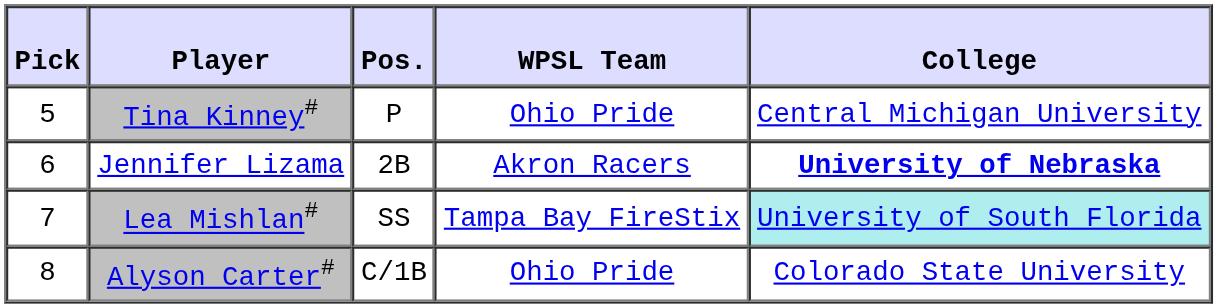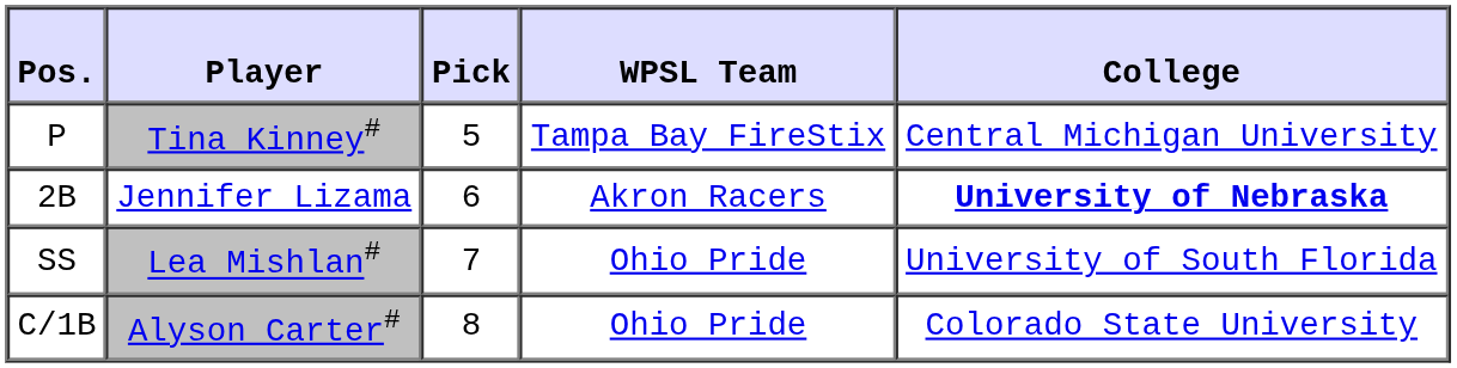 <table style="text-align: center" border="1" cellpadding="3" cellspacing="0">
 <tr>
+<th style="background:#ddf;"><br>Pos.</th>
+<th style="background:#ddf;"><br>Player</th>
 <th style="background:#ddf;"><br>Pick</th>
-<th style="background:#ddf;"><br>Player</th>
-<th style="background:#ddf;"><br>Pos.</th>
 <th style="background:#ddf;"><br>WPSL Team</th>
 <th style="background:#ddf;"><br>College</th>
 </tr>
 <tr>
+<td>P</td>
+<td style="background:#C0C0C0;"><a href='#'>Tina Kinney</a><sup>#</sup></td>
 <td>5</td>
-<td style="background:#C0C0C0;"><a href='#'>Tina Kinney</a><sup>#</sup></td>
-<td>P</td>
-<td><a href='#'>Ohio Pride</a></td>
+<td><a href='#'>Tampa Bay FireStix</a></td>
 <td><a href='#'>Central Michigan University</a></td>
 </tr>
 <tr>
+<td>2B</td>
+<td><a href='#'>Jennifer Lizama</a></td>
 <td>6</td>
-<td><a href='#'>Jennifer Lizama</a></td>
-<td>2B</td>
 <td><a href='#'>Akron Racers</a></td>
 <td><strong><a href='#'>University of Nebraska</a></strong></td>
 </tr>
 <tr>
+<td>SS</td>
+<td style="background:#C0C0C0;"><a href='#'>Lea Mishlan</a><sup>#</sup></td>
 <td>7</td>
-<td style="background:#C0C0C0;"><a href='#'>Lea Mishlan</a><sup>#</sup></td>
-<td>SS</td>
-<td><a href='#'>Tampa Bay FireStix</a></td>
-<td style="background: paleturquoise;"><a href='#'>University of South Florida</a></td>
+<td><a href='#'>Ohio Pride</a></td>
+<td><a href='#'>University of South Florida</a></td>
 </tr>
 <tr>
+<td>C/1B</td>
+<td style="background:#C0C0C0;"><a href='#'>Alyson Carter</a><sup>#</sup></td>
 <td>8</td>
-<td style="background:#C0C0C0;"><a href='#'>Alyson Carter</a><sup>#</sup></td>
-<td>C/1B</td>
 <td><a href='#'>Ohio Pride</a></td>
 <td><a href='#'>Colorado State University</a></td>
 </tr>
 </table>
